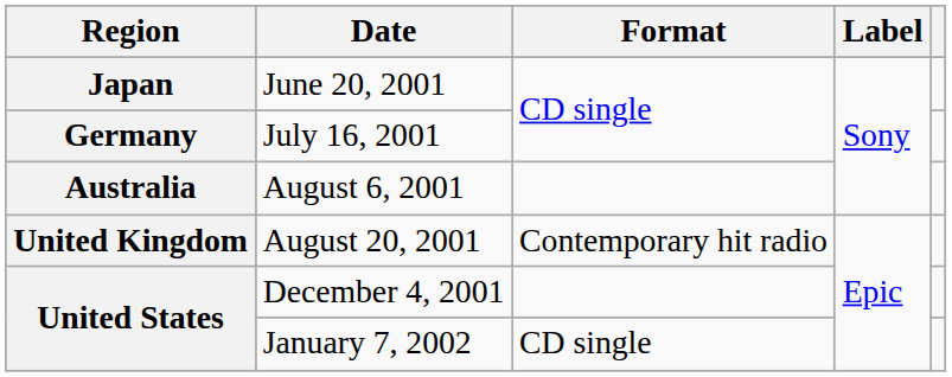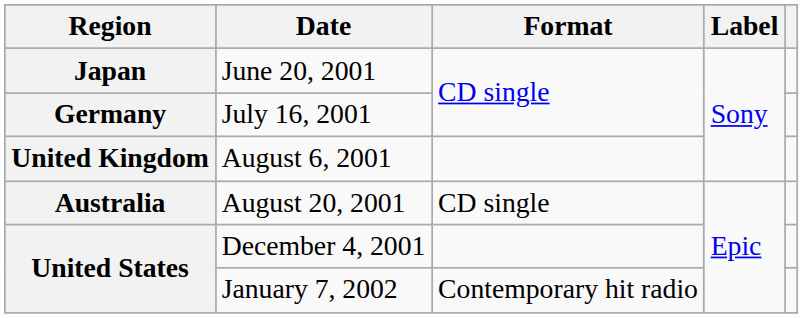 <table class="wikitable plainrowheaders">
 <tr>
 <th scope="col">Region</th>
 <th scope="col">Date</th>
 <th scope="col">Format</th>
 <th scope="col">Label</th>
 <th scope="col"></th>
 </tr>
 <tr>
 <th scope="row">Japan</th>
 <td>June 20, 2001</td>
 <td rowspan="2"><a href='#'>CD single</a></td>
 <td rowspan="3"><a href='#'>Sony</a></td>
 <td></td>
 </tr>
 <tr>
 <th scope="row">Germany</th>
 <td>July 16, 2001</td>
 <td></td>
 </tr>
 <tr>
-<th scope="row">Australia</th>
+<th scope="row">United Kingdom</th>
 <td>August 6, 2001</td>
 <td></td>
 <td></td>
 </tr>
 <tr>
-<th scope="row">United Kingdom</th>
+<th scope="row">Australia</th>
 <td>August 20, 2001</td>
-<td>Contemporary hit radio</td>
+<td>CD single</td>
 <td rowspan="3"><a href='#'>Epic</a></td>
 <td></td>
 </tr>
 <tr>
 <th scope="row" rowspan="2">United States</th>
 <td>December 4, 2001</td>
 <td></td>
 <td></td>
 </tr>
 <tr>
 <td>January 7, 2002</td>
-<td>CD single</td>
+<td>Contemporary hit radio</td>
 <td></td>
 </tr>
 </table>
